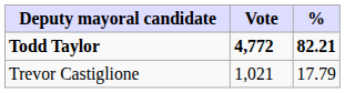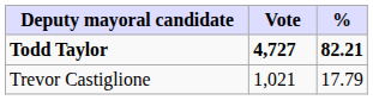 <table class="wikitable">
 <tr>
 <th style="background:#ddf; width:200px;">Deputy mayoral candidate</th>
 <th style="background:#ddf; width:50px;">Vote</th>
 <th style="background:#ddf; width:30px;">%</th>
 </tr>
 <tr>
 <td><strong>Todd Taylor</strong></td>
-<td><strong>4,772</strong></td>
+<td><strong>4,727</strong></td>
 <td><strong>82.21</strong></td>
 </tr>
 <tr>
 <td>Trevor Castiglione</td>
 <td>1,021</td>
 <td>17.79</td>
 </tr>
 </table>
